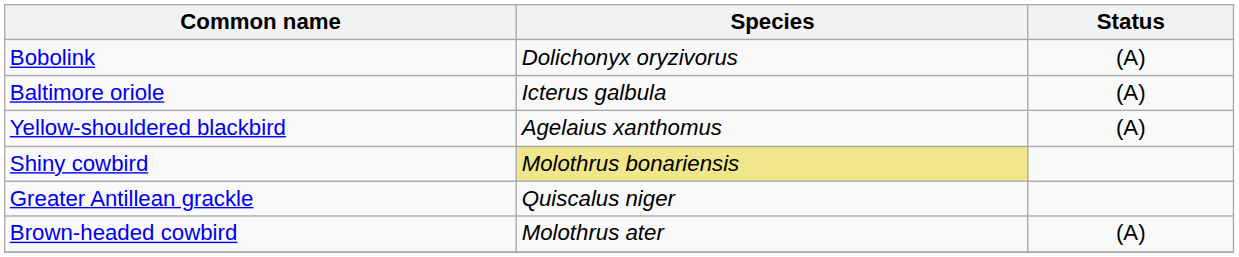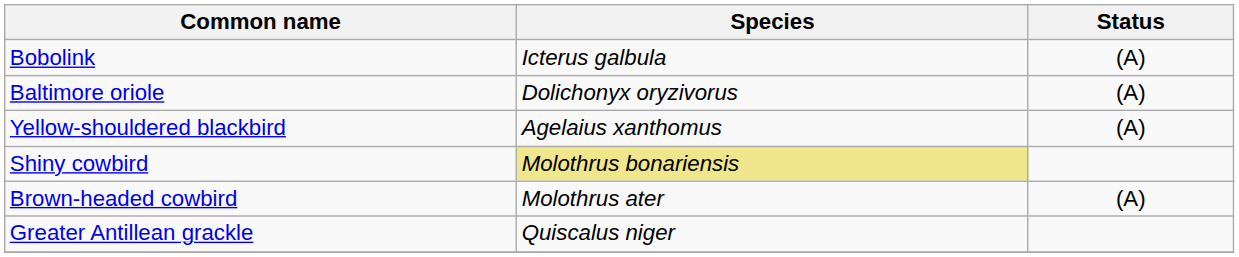 <table width=70% class="wikitable">
 <tr>
 <th width=20%>Common name</th>
 <th width=20%>Species</th>
 <th width=8%>Status</th>
 </tr>
 <tr>
 <td><a href='#'>Bobolink</a></td>
-<td><em>Dolichonyx oryzivorus</em></td>
+<td><em>Icterus galbula</em></td>
 <td align=center>(A)</td>
 </tr>
 <tr>
 <td><a href='#'>Baltimore oriole</a></td>
-<td><em>Icterus galbula</em></td>
+<td><em>Dolichonyx oryzivorus</em></td>
 <td align=center>(A)</td>
 </tr>
 <tr>
 <td><a href='#'>Yellow-shouldered blackbird</a></td>
 <td><em>Agelaius xanthomus</em></td>
 <td align=center>(A)</td>
 </tr>
 <tr>
 <td><a href='#'>Shiny cowbird</a></td>
 <td style="background: khaki;"><em>Molothrus bonariensis</em></td>
 <td align=center></td>
 </tr>
 <tr>
+<td><a href='#'>Brown-headed cowbird</a></td>
+<td><em>Molothrus ater</em></td>
+<td align=center>(A)</td>
+</tr>
+<tr>
 <td><a href='#'>Greater Antillean grackle</a></td>
 <td><em>Quiscalus niger</em></td>
 <td align=center></td>
 </tr>
 <tr>
-<td><a href='#'>Brown-headed cowbird</a></td>
-<td><em>Molothrus ater</em></td>
-<td align=center>(A)</td>
-</tr>
-<tr>
 </tr>
 </table>
